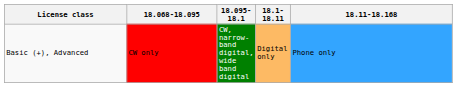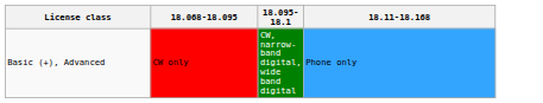 <table class="wikitable" style="font-size:70%">
 <tr>
 <th style="width: 150px;">License class</th>
 <th style="width: 110px;">18.068-18.095</th>
 <th style="width: 20px;">18.095-18.1</th>
-<th style="width: 40px;">18.1-18.11</th>
 <th style="width: 200px;">18.11-18.168</th>
 </tr>
 <tr>
 <td>Basic (+), Advanced</td>
 <td style="background-color: red">CW only</td>
 <td style="background-color: green; color: white">CW, narrow-band digital, wide band digital</td>
-<td style="background-color: #FDBA64">Digital only</td>
 <td style="background-color: #33A5FF">Phone only</td>
 </tr>
 </table>
